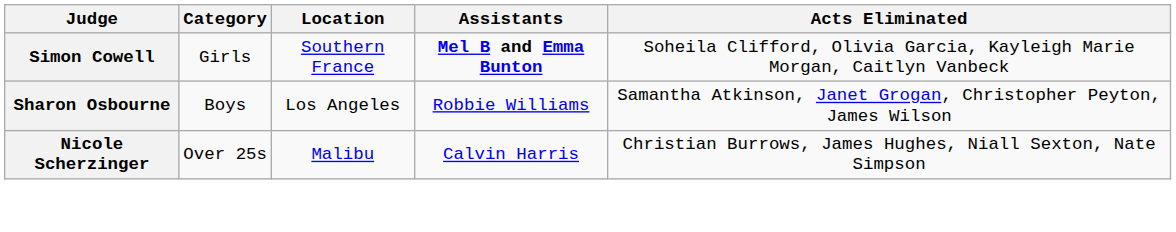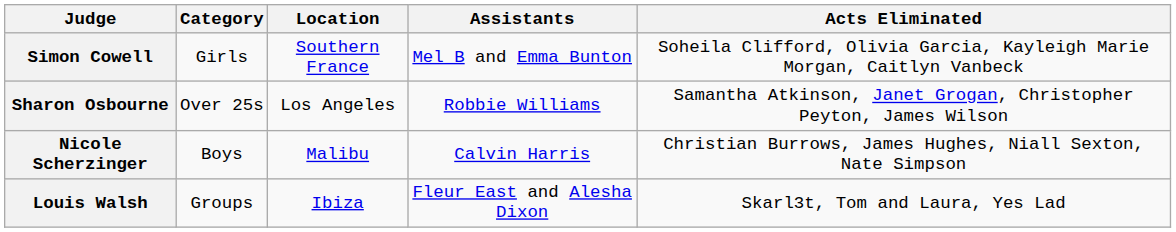 <table class="wikitable plainrowheaders" style="text-align:center">
 <tr>
 <th>Judge</th>
 <th>Category</th>
 <th>Location</th>
 <th>Assistants</th>
 <th>Acts Eliminated</th>
 </tr>
 <tr>
 <th scope="row">Simon Cowell</th>
 <td>Girls</td>
 <td><a href='#'>Southern France</a></td>
-<td><strong><a href='#'>Mel B</a> and <a href='#'>Emma Bunton</a></strong></td>
+<td><a href='#'>Mel B</a> and <a href='#'>Emma Bunton</a></td>
 <td>Soheila Clifford, Olivia Garcia, Kayleigh Marie Morgan, Caitlyn Vanbeck</td>
 </tr>
 <tr>
 <th scope="row">Sharon Osbourne</th>
-<td>Boys</td>
+<td>Over 25s</td>
 <td>Los Angeles</td>
 <td><a href='#'>Robbie Williams</a></td>
 <td>Samantha Atkinson, <a href='#'>Janet Grogan</a>, Christopher Peyton, James Wilson</td>
 </tr>
 <tr>
 <th scope="row">Nicole Scherzinger</th>
-<td>Over 25s</td>
+<td>Boys</td>
 <td><a href='#'>Malibu</a></td>
 <td><a href='#'>Calvin Harris</a></td>
 <td>Christian Burrows, James Hughes, Niall Sexton, Nate Simpson</td>
 </tr>
+<tr>
+<th scope="row">Louis Walsh</th>
+<td>Groups</td>
+<td><a href='#'>Ibiza</a></td>
+<td><a href='#'>Fleur East</a> and <a href='#'>Alesha Dixon</a></td>
+<td>Skarl3t, Tom and Laura, Yes Lad</td>
+</tr>
 </table>
